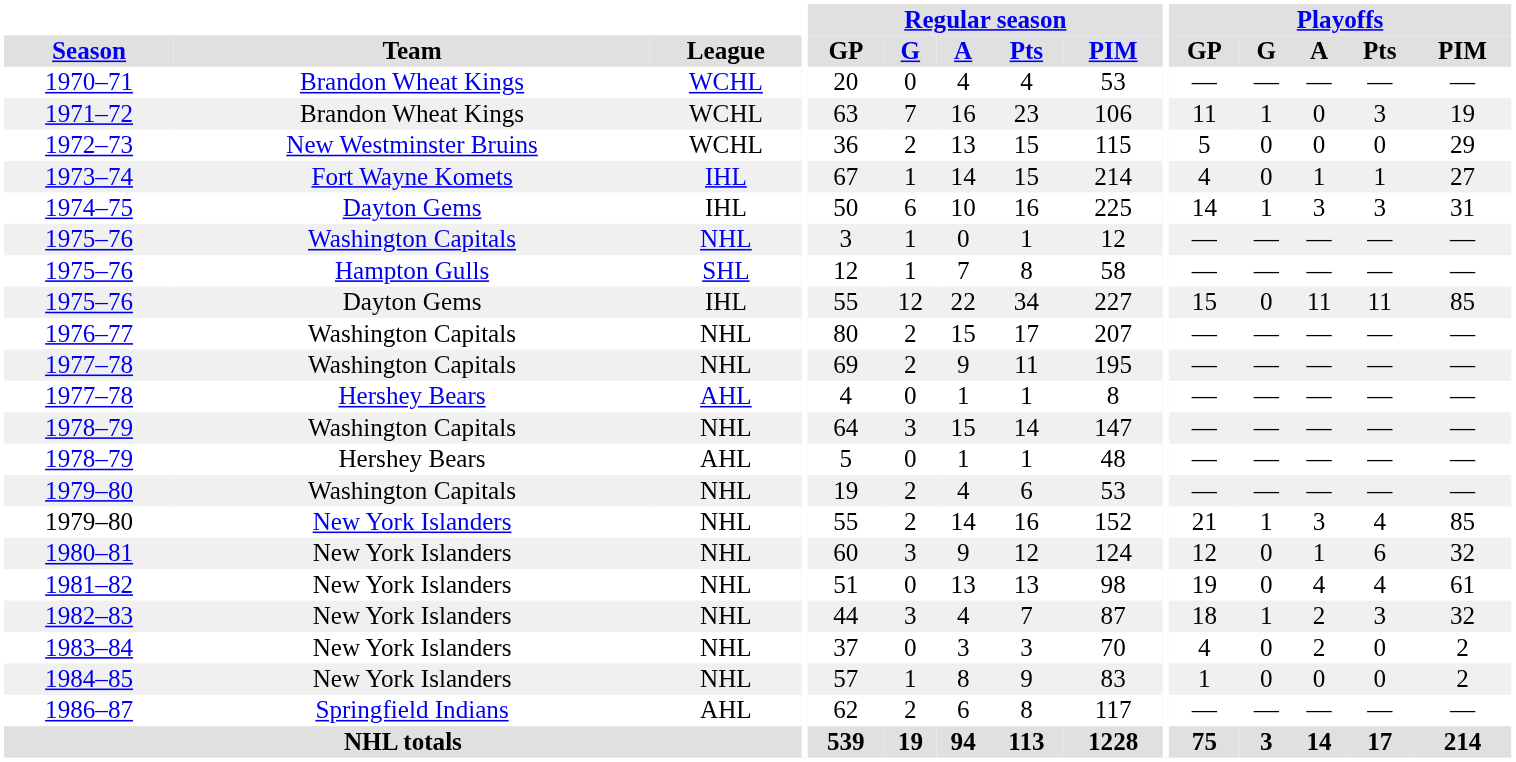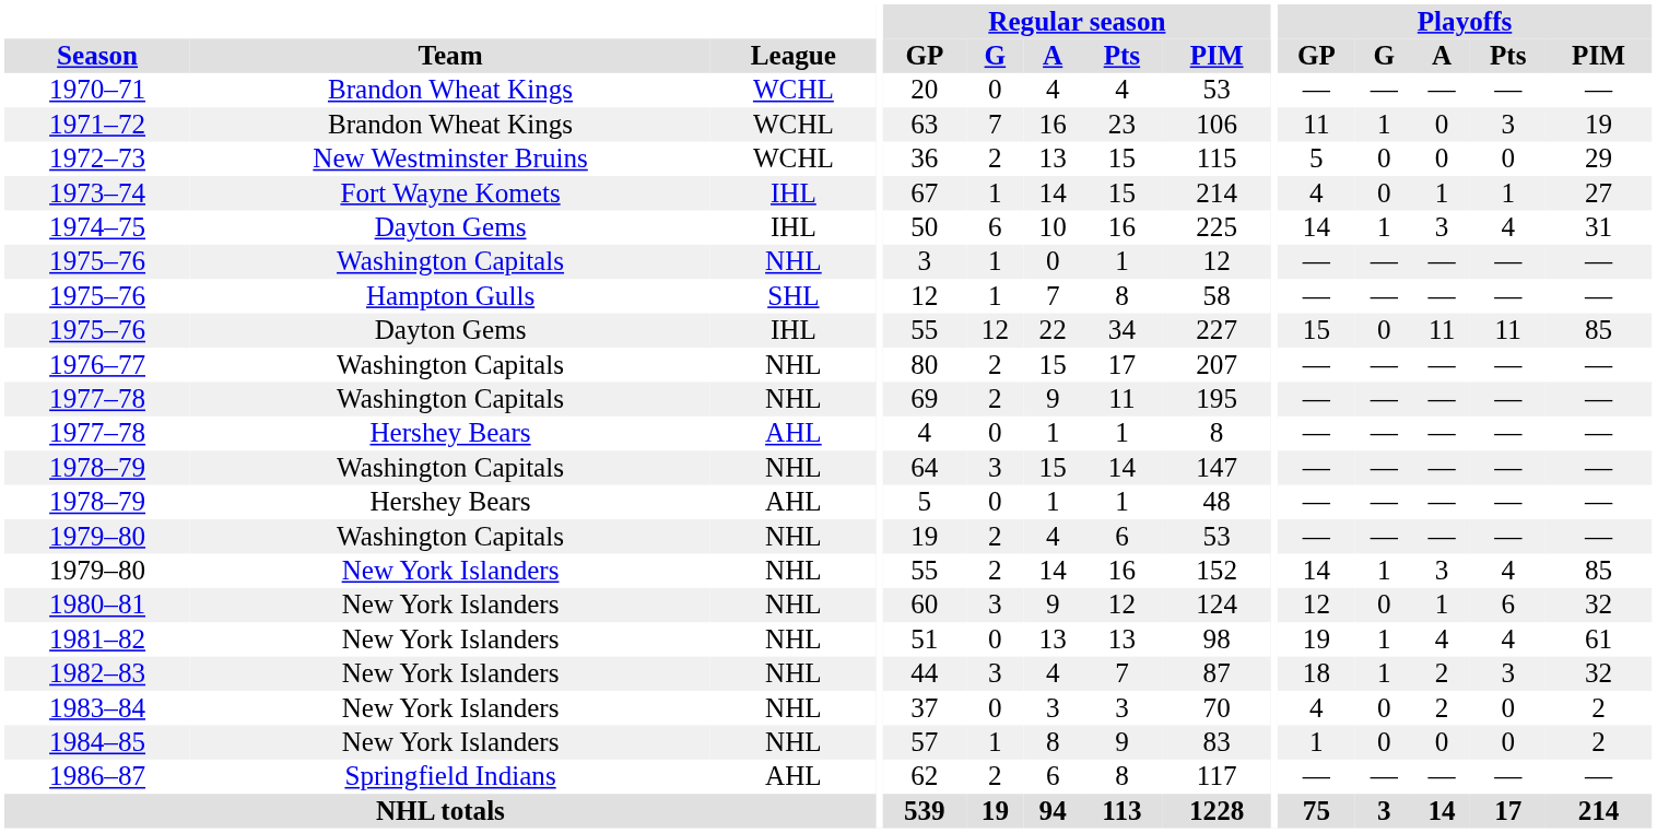 <table border="0" cellpadding="1" cellspacing="0" style="text-align:center; width:60em">
 <tr bgcolor="#e0e0e0">
 <th colspan="3" bgcolor="#ffffff"></th>
 <th rowspan="100" bgcolor="#ffffff"></th>
 <th colspan="5"><a href='#'>Regular season</a></th>
 <th rowspan="100" bgcolor="#ffffff"></th>
 <th colspan="5"><a href='#'>Playoffs</a></th>
 </tr>
 <tr bgcolor="#e0e0e0">
 <th><a href='#'>Season</a></th>
 <th>Team</th>
 <th>League</th>
 <th>GP</th>
 <th><a href='#'>G</a></th>
 <th><a href='#'>A</a></th>
 <th><a href='#'>Pts</a></th>
 <th><a href='#'>PIM</a></th>
 <th>GP</th>
 <th>G</th>
 <th>A</th>
 <th>Pts</th>
 <th>PIM</th>
 </tr>
 <tr>
 <td><a href='#'>1970–71</a></td>
 <td><a href='#'>Brandon Wheat Kings</a></td>
 <td><a href='#'>WCHL</a></td>
 <td>20</td>
 <td>0</td>
 <td>4</td>
 <td>4</td>
 <td>53</td>
 <td>—</td>
 <td>—</td>
 <td>—</td>
 <td>—</td>
 <td>—</td>
 </tr>
 <tr bgcolor="#f0f0f0">
 <td><a href='#'>1971–72</a></td>
 <td>Brandon Wheat Kings</td>
 <td>WCHL</td>
 <td>63</td>
 <td>7</td>
 <td>16</td>
 <td>23</td>
 <td>106</td>
 <td>11</td>
 <td>1</td>
 <td>0</td>
 <td>3</td>
 <td>19</td>
 </tr>
 <tr>
 <td><a href='#'>1972–73</a></td>
 <td><a href='#'>New Westminster Bruins</a></td>
 <td>WCHL</td>
 <td>36</td>
 <td>2</td>
 <td>13</td>
 <td>15</td>
 <td>115</td>
 <td>5</td>
 <td>0</td>
 <td>0</td>
 <td>0</td>
 <td>29</td>
 </tr>
 <tr bgcolor="#f0f0f0">
 <td><a href='#'>1973–74</a></td>
 <td><a href='#'>Fort Wayne Komets</a></td>
 <td><a href='#'>IHL</a></td>
 <td>67</td>
 <td>1</td>
 <td>14</td>
 <td>15</td>
 <td>214</td>
 <td>4</td>
 <td>0</td>
 <td>1</td>
 <td>1</td>
 <td>27</td>
 </tr>
 <tr>
 <td><a href='#'>1974–75</a></td>
 <td><a href='#'>Dayton Gems</a></td>
 <td>IHL</td>
 <td>50</td>
 <td>6</td>
 <td>10</td>
 <td>16</td>
 <td>225</td>
 <td>14</td>
 <td>1</td>
 <td>3</td>
-<td>3</td>
+<td>4</td>
 <td>31</td>
 </tr>
 <tr bgcolor="#f0f0f0">
 <td><a href='#'>1975–76</a></td>
 <td><a href='#'>Washington Capitals</a></td>
 <td><a href='#'>NHL</a></td>
 <td>3</td>
 <td>1</td>
 <td>0</td>
 <td>1</td>
 <td>12</td>
 <td>—</td>
 <td>—</td>
 <td>—</td>
 <td>—</td>
 <td>—</td>
 </tr>
 <tr>
 <td><a href='#'>1975–76</a></td>
 <td><a href='#'>Hampton Gulls</a></td>
 <td><a href='#'>SHL</a></td>
 <td>12</td>
 <td>1</td>
 <td>7</td>
 <td>8</td>
 <td>58</td>
 <td>—</td>
 <td>—</td>
 <td>—</td>
 <td>—</td>
 <td>—</td>
 </tr>
 <tr bgcolor="#f0f0f0">
 <td><a href='#'>1975–76</a></td>
 <td>Dayton Gems</td>
 <td>IHL</td>
 <td>55</td>
 <td>12</td>
 <td>22</td>
 <td>34</td>
 <td>227</td>
 <td>15</td>
 <td>0</td>
 <td>11</td>
 <td>11</td>
 <td>85</td>
 </tr>
 <tr>
 <td><a href='#'>1976–77</a></td>
 <td>Washington Capitals</td>
 <td>NHL</td>
 <td>80</td>
 <td>2</td>
 <td>15</td>
 <td>17</td>
 <td>207</td>
 <td>—</td>
 <td>—</td>
 <td>—</td>
 <td>—</td>
 <td>—</td>
 </tr>
 <tr bgcolor="#f0f0f0">
 <td><a href='#'>1977–78</a></td>
 <td>Washington Capitals</td>
 <td>NHL</td>
 <td>69</td>
 <td>2</td>
 <td>9</td>
 <td>11</td>
 <td>195</td>
 <td>—</td>
 <td>—</td>
 <td>—</td>
 <td>—</td>
 <td>—</td>
 </tr>
 <tr>
 <td><a href='#'>1977–78</a></td>
 <td><a href='#'>Hershey Bears</a></td>
 <td><a href='#'>AHL</a></td>
 <td>4</td>
 <td>0</td>
 <td>1</td>
 <td>1</td>
 <td>8</td>
 <td>—</td>
 <td>—</td>
 <td>—</td>
 <td>—</td>
 <td>—</td>
 </tr>
 <tr bgcolor="#f0f0f0">
 <td><a href='#'>1978–79</a></td>
 <td>Washington Capitals</td>
 <td>NHL</td>
 <td>64</td>
 <td>3</td>
 <td>15</td>
 <td>14</td>
 <td>147</td>
 <td>—</td>
 <td>—</td>
 <td>—</td>
 <td>—</td>
 <td>—</td>
 </tr>
 <tr>
 <td><a href='#'>1978–79</a></td>
 <td>Hershey Bears</td>
 <td>AHL</td>
 <td>5</td>
 <td>0</td>
 <td>1</td>
 <td>1</td>
 <td>48</td>
 <td>—</td>
 <td>—</td>
 <td>—</td>
 <td>—</td>
 <td>—</td>
 </tr>
 <tr bgcolor="#f0f0f0">
 <td><a href='#'>1979–80</a></td>
 <td>Washington Capitals</td>
 <td>NHL</td>
 <td>19</td>
 <td>2</td>
 <td>4</td>
 <td>6</td>
 <td>53</td>
 <td>—</td>
 <td>—</td>
 <td>—</td>
 <td>—</td>
 <td>—</td>
 </tr>
 <tr>
 <td>1979–80</td>
 <td><a href='#'>New York Islanders</a></td>
 <td>NHL</td>
 <td>55</td>
 <td>2</td>
 <td>14</td>
 <td>16</td>
 <td>152</td>
-<td>21</td>
+<td>14</td>
 <td>1</td>
 <td>3</td>
 <td>4</td>
 <td>85</td>
 </tr>
 <tr bgcolor="#f0f0f0">
 <td><a href='#'>1980–81</a></td>
 <td>New York Islanders</td>
 <td>NHL</td>
 <td>60</td>
 <td>3</td>
 <td>9</td>
 <td>12</td>
 <td>124</td>
 <td>12</td>
 <td>0</td>
 <td>1</td>
 <td>6</td>
 <td>32</td>
 </tr>
 <tr>
 <td><a href='#'>1981–82</a></td>
 <td>New York Islanders</td>
 <td>NHL</td>
 <td>51</td>
 <td>0</td>
 <td>13</td>
 <td>13</td>
 <td>98</td>
 <td>19</td>
-<td>0</td>
+<td>1</td>
 <td>4</td>
 <td>4</td>
 <td>61</td>
 </tr>
 <tr bgcolor="#f0f0f0">
 <td><a href='#'>1982–83</a></td>
 <td>New York Islanders</td>
 <td>NHL</td>
 <td>44</td>
 <td>3</td>
 <td>4</td>
 <td>7</td>
 <td>87</td>
 <td>18</td>
 <td>1</td>
 <td>2</td>
 <td>3</td>
 <td>32</td>
 </tr>
 <tr>
 <td><a href='#'>1983–84</a></td>
 <td>New York Islanders</td>
 <td>NHL</td>
 <td>37</td>
 <td>0</td>
 <td>3</td>
 <td>3</td>
 <td>70</td>
 <td>4</td>
 <td>0</td>
 <td>2</td>
 <td>0</td>
 <td>2</td>
 </tr>
 <tr bgcolor="#f0f0f0">
 <td><a href='#'>1984–85</a></td>
 <td>New York Islanders</td>
 <td>NHL</td>
 <td>57</td>
 <td>1</td>
 <td>8</td>
 <td>9</td>
 <td>83</td>
 <td>1</td>
 <td>0</td>
 <td>0</td>
 <td>0</td>
 <td>2</td>
 </tr>
 <tr>
 <td><a href='#'>1986–87</a></td>
 <td><a href='#'>Springfield Indians</a></td>
 <td>AHL</td>
 <td>62</td>
 <td>2</td>
 <td>6</td>
 <td>8</td>
 <td>117</td>
 <td>—</td>
 <td>—</td>
 <td>—</td>
 <td>—</td>
 <td>—</td>
 </tr>
 <tr bgcolor="#e0e0e0">
 <th colspan="3">NHL totals</th>
 <th>539</th>
 <th>19</th>
 <th>94</th>
 <th>113</th>
 <th>1228</th>
 <th>75</th>
 <th>3</th>
 <th>14</th>
 <th>17</th>
 <th>214</th>
 </tr>
 </table>
